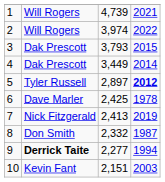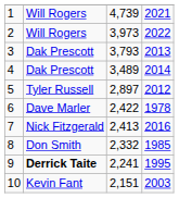 <table class="wikitable">
 <tr>
 </tr>
 <tr>
 <td>1</td>
 <td><a href='#'>Will Rogers</a></td>
 <td>4,739</td>
 <td><a href='#'>2021</a></td>
 </tr>
 <tr>
 <td>2</td>
 <td><a href='#'>Will Rogers</a></td>
-<td>3,974</td>
+<td>3,973</td>
 <td><a href='#'>2022</a></td>
 </tr>
 <tr>
 <td>3</td>
 <td><a href='#'>Dak Prescott</a></td>
 <td>3,793</td>
-<td><a href='#'>2015</a></td>
+<td><a href='#'>2013</a></td>
 </tr>
 <tr>
 <td>4</td>
 <td><a href='#'>Dak Prescott</a></td>
-<td>3,449</td>
+<td>3,489</td>
 <td><a href='#'>2014</a></td>
 </tr>
 <tr>
 <td>5</td>
 <td><a href='#'>Tyler Russell</a></td>
 <td>2,897</td>
-<td><strong><a href='#'>2012</a></strong></td>
+<td><a href='#'>2012</a></td>
 </tr>
 <tr>
 <td>6</td>
 <td><a href='#'>Dave Marler</a></td>
-<td>2,425</td>
+<td>2,422</td>
 <td><a href='#'>1978</a></td>
 </tr>
 <tr>
 <td>7</td>
 <td><a href='#'>Nick Fitzgerald</a></td>
 <td>2,413</td>
-<td><a href='#'>2019</a></td>
+<td><a href='#'>2016</a></td>
 </tr>
 <tr>
 <td>8</td>
 <td><a href='#'>Don Smith</a></td>
 <td>2,332</td>
-<td><a href='#'>1987</a></td>
+<td><a href='#'>1985</a></td>
 </tr>
 <tr>
 <td>9</td>
 <td><strong>Derrick Taite</strong></td>
-<td>2,277</td>
-<td><a href='#'>1994</a></td>
+<td>2,241</td>
+<td><a href='#'>1995</a></td>
 </tr>
 <tr>
 <td>10</td>
 <td><a href='#'>Kevin Fant</a></td>
 <td>2,151</td>
 <td><a href='#'>2003</a></td>
 </tr>
 </table>
